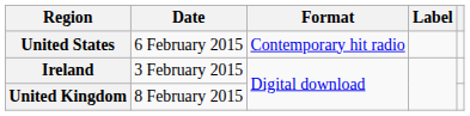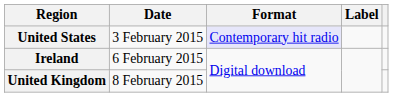 <table class="wikitable plainrowheaders">
 <tr>
 <th scope="col">Region</th>
 <th scope="col">Date</th>
 <th scope="col">Format</th>
 <th scope="col">Label</th>
 <th scope="col"></th>
 </tr>
 <tr>
 <th scope="row">United States</th>
-<td>6 February 2015</td>
-<td><a href='#'>Contemporary hit radio</a></td>
+<td>3 February 2015</td>
+<td style="background: lavender;"><a href='#'>Contemporary hit radio</a></td>
 <td></td>
 <td align="center"></td>
 </tr>
 <tr>
 <th scope="row">Ireland</th>
-<td>3 February 2015</td>
+<td>6 February 2015</td>
 <td rowspan="2"><a href='#'>Digital download</a></td>
 <td rowspan="2"></td>
 <td align="center"></td>
 </tr>
 <tr>
 <th scope="row">United Kingdom</th>
 <td>8 February 2015</td>
 <td align="center"></td>
 </tr>
 </table>
